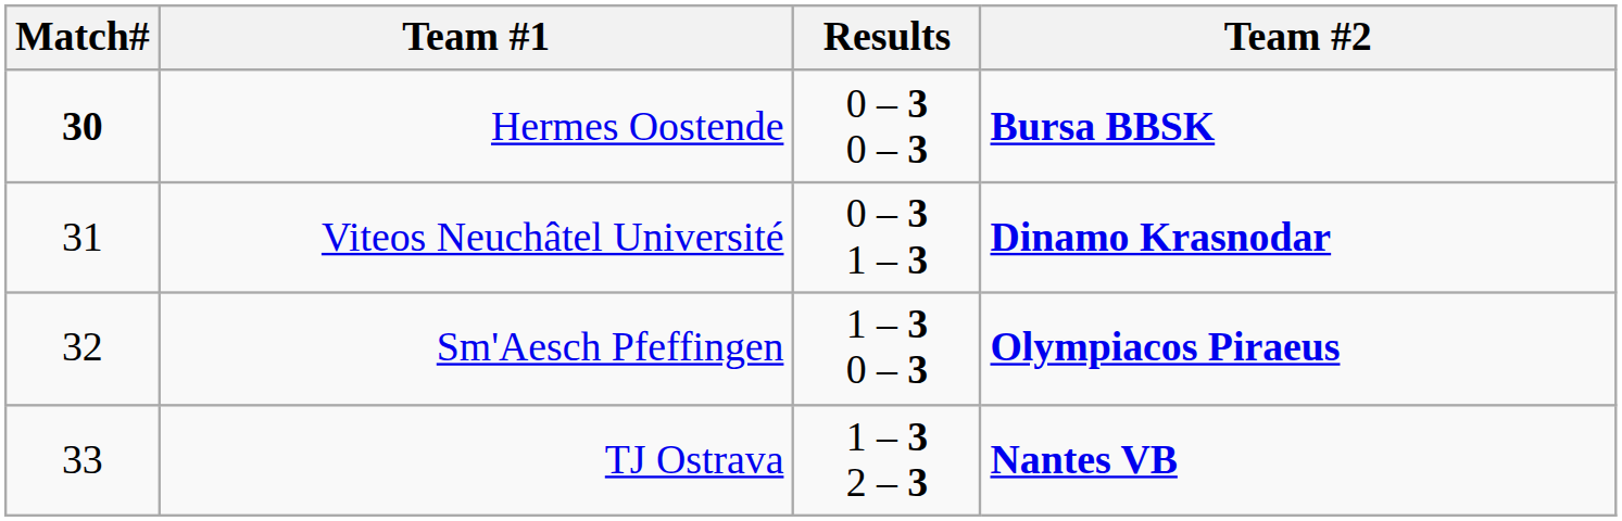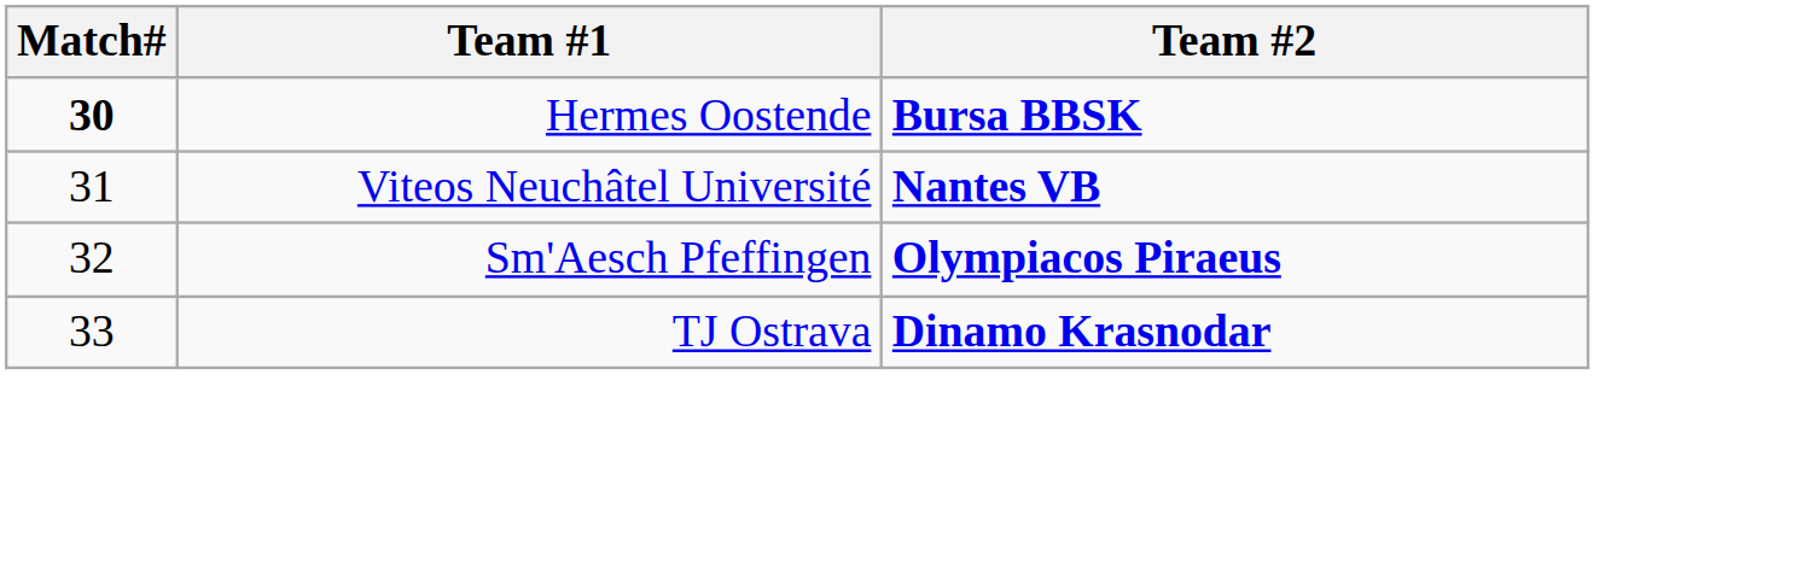 <table class="wikitable" style="border-collapse: collapse;">
 <tr>
 <th>Match#</th>
 <th align="right" width="240">Team #1</th>
-<th>  Results  </th>
 <th align="left" width="240">Team #2</th>
 </tr>
 <tr>
 <td align="center"><strong>30</strong></td>
 <td align="right"><a href='#'>Hermes Oostende</a> </td>
-<td align="center">0 – <strong>3</strong> <br> 0 – <strong>3</strong></td>
 <td> <strong><a href='#'>Bursa BBSK</a></strong></td>
 </tr>
 <tr>
 <td align="center">31</td>
 <td align="right"><a href='#'>Viteos Neuchâtel Université</a> </td>
-<td align="center">0 – <strong>3</strong> <br> 1 – <strong>3</strong></td>
-<td> <strong><a href='#'>Dinamo Krasnodar</a></strong></td>
+<td> <strong><a href='#'>Nantes VB</a></strong></td>
 </tr>
 <tr>
 <td align="center">32</td>
 <td align="right"><a href='#'>Sm'Aesch Pfeffingen</a> </td>
-<td align="center">1 – <strong>3</strong> <br> 0 – <strong>3</strong></td>
 <td> <strong><a href='#'>Olympiacos Piraeus</a></strong></td>
 </tr>
 <tr>
 <td align="center">33</td>
 <td align="right"><a href='#'>TJ Ostrava</a> </td>
-<td align="center">1 – <strong>3</strong> <br> 2 – <strong>3</strong></td>
-<td> <strong><a href='#'>Nantes VB</a></strong></td>
+<td> <strong><a href='#'>Dinamo Krasnodar</a></strong></td>
 </tr>
 </table>
